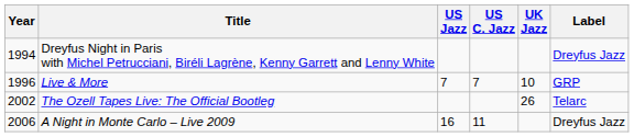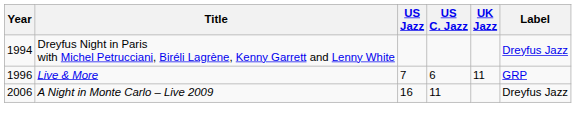 <table class="wikitable">
 <tr>
 <th>Year</th>
 <th>Title</th>
 <th><a href='#'>US</a><br><a href='#'>Jazz</a><br></th>
 <th><a href='#'>US</a><br><a href='#'>C. Jazz</a><br></th>
 <th><a href='#'>UK</a><br><a href='#'>Jazz</a><br></th>
 <th>Label</th>
 </tr>
 <tr>
 <td>1994</td>
 <td>Dreyfus Night in Paris<br>with <a href='#'>Michel Petrucciani</a>, <a href='#'>Biréli Lagrène</a>, <a href='#'>Kenny Garrett</a> and <a href='#'>Lenny White</a></td>
 <td></td>
 <td></td>
 <td></td>
 <td><a href='#'>Dreyfus Jazz</a></td>
 </tr>
 <tr>
 <td>1996</td>
 <td><em><a href='#'>Live & More</a></em></td>
 <td>7</td>
-<td>7</td>
-<td>10</td>
+<td>6</td>
+<td>11</td>
 <td><a href='#'>GRP</a></td>
-</tr>
-<tr>
-<td>2002</td>
-<td><em><a href='#'>The Ozell Tapes Live: The Official Bootleg</a></em></td>
-<td></td>
-<td></td>
-<td>26</td>
-<td><a href='#'>Telarc</a></td>
 </tr>
 <tr>
 <td>2006</td>
 <td><em>A Night in Monte Carlo – Live 2009</em></td>
 <td>16</td>
 <td>11</td>
 <td></td>
 <td>Dreyfus Jazz</td>
 </tr>
 </table>
